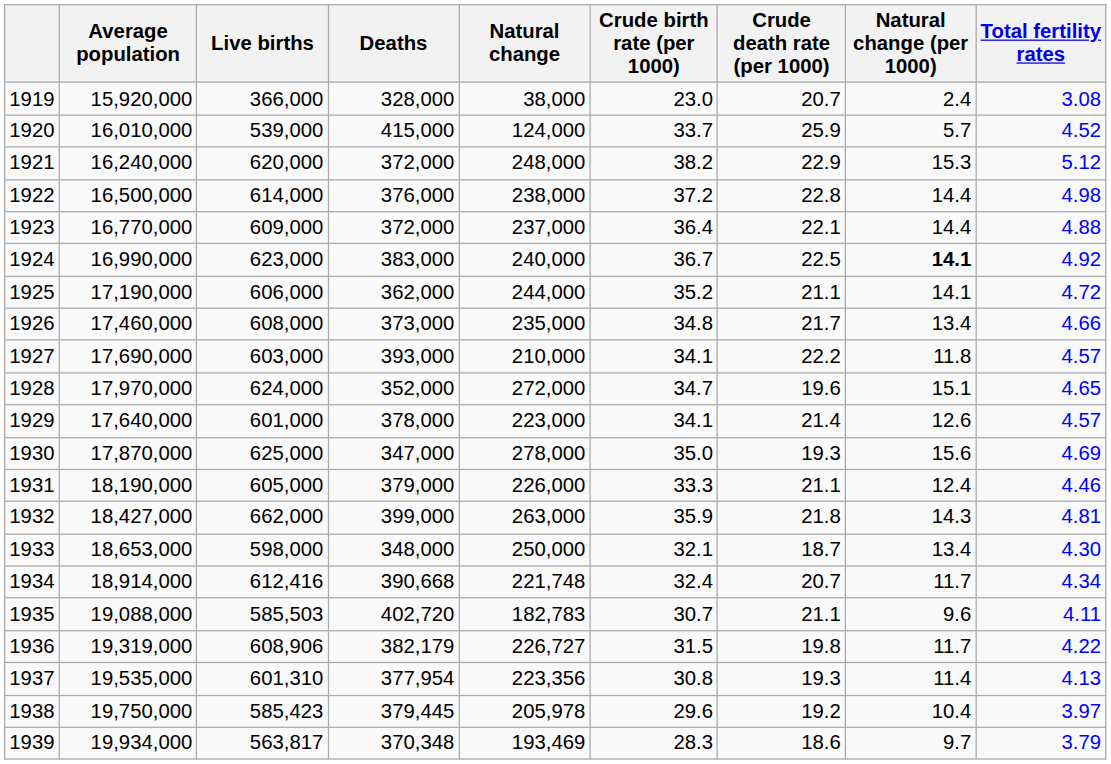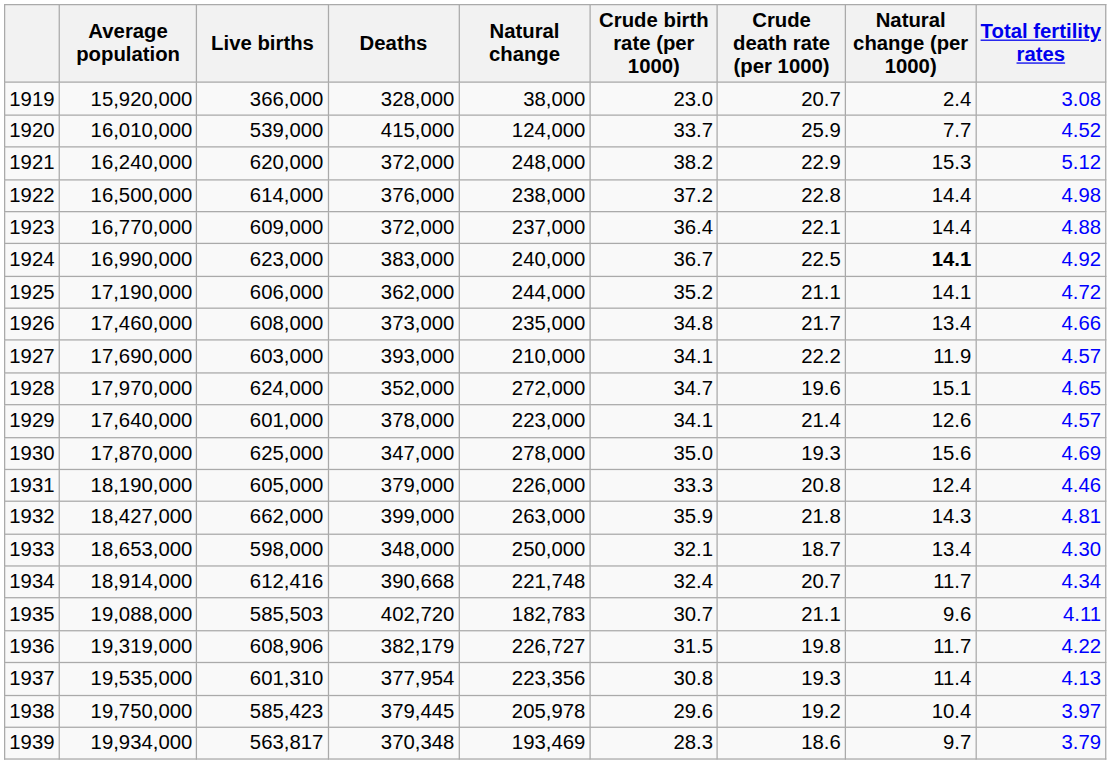 <table class="wikitable sortable" style="text-align: right;">
 <tr>
 <th></th>
 <th style="width:80pt;">Average population</th>
 <th style="width:80pt;">Live births</th>
 <th style="width:80pt;">Deaths</th>
 <th style="width:80pt;">Natural change</th>
 <th style="width:80pt;">Crude birth rate (per 1000)</th>
 <th style="width:80pt;">Crude death rate (per 1000)</th>
 <th style="width:80pt;">Natural change (per 1000)</th>
 <th style="width:80pt;"><a href='#'>Total fertility rates</a></th>
 </tr>
 <tr>
 <td>1919</td>
 <td style="text-align:right;">15,920,000</td>
 <td style="text-align:right;">366,000</td>
 <td style="text-align:right;">328,000</td>
 <td style="text-align:right;">38,000</td>
 <td style="text-align:right;">23.0</td>
 <td style="text-align:right;">20.7</td>
 <td style="text-align:right;">2.4</td>
 <td style="text-align:right; color:blue;">3.08</td>
 </tr>
 <tr>
 <td>1920</td>
 <td style="text-align:right;">16,010,000</td>
 <td style="text-align:right;">539,000</td>
 <td style="text-align:right;">415,000</td>
 <td style="text-align:right;">124,000</td>
 <td style="text-align:right;">33.7</td>
 <td style="text-align:right;">25.9</td>
-<td style="text-align:right;">5.7</td>
+<td style="text-align:right;">7.7</td>
 <td style="text-align:right; color:blue;">4.52</td>
 </tr>
 <tr>
 <td>1921</td>
 <td style="text-align:right;">16,240,000</td>
 <td style="text-align:right;">620,000</td>
 <td style="text-align:right;">372,000</td>
 <td style="text-align:right;">248,000</td>
 <td style="text-align:right;">38.2</td>
 <td style="text-align:right;">22.9</td>
 <td style="text-align:right;">15.3</td>
 <td style="text-align:right; color:blue;">5.12</td>
 </tr>
 <tr>
 <td>1922</td>
 <td style="text-align:right;">16,500,000</td>
 <td style="text-align:right;">614,000</td>
 <td style="text-align:right;">376,000</td>
 <td style="text-align:right;">238,000</td>
 <td style="text-align:right;">37.2</td>
 <td style="text-align:right;">22.8</td>
 <td style="text-align:right;">14.4</td>
 <td style="text-align:right; color:blue;">4.98</td>
 </tr>
 <tr>
 <td>1923</td>
 <td style="text-align:right;">16,770,000</td>
 <td style="text-align:right;">609,000</td>
 <td style="text-align:right;">372,000</td>
 <td style="text-align:right;">237,000</td>
 <td style="text-align:right;">36.4</td>
 <td style="text-align:right;">22.1</td>
 <td style="text-align:right;">14.4</td>
 <td style="text-align:right; color:blue;">4.88</td>
 </tr>
 <tr>
 <td>1924</td>
 <td style="text-align:right;">16,990,000</td>
 <td style="text-align:right;">623,000</td>
 <td style="text-align:right;">383,000</td>
 <td style="text-align:right;">240,000</td>
 <td style="text-align:right;">36.7</td>
 <td style="text-align:right;">22.5</td>
 <td style="text-align:right;"><strong>14.1</strong></td>
 <td style="text-align:right; color:blue;">4.92</td>
 </tr>
 <tr>
 <td>1925</td>
 <td style="text-align:right;">17,190,000</td>
 <td style="text-align:right;">606,000</td>
 <td style="text-align:right;">362,000</td>
 <td style="text-align:right;">244,000</td>
 <td style="text-align:right;">35.2</td>
 <td style="text-align:right;">21.1</td>
 <td style="text-align:right;">14.1</td>
 <td style="text-align:right; color:blue;">4.72</td>
 </tr>
 <tr>
 <td>1926</td>
 <td style="text-align:right;">17,460,000</td>
 <td style="text-align:right;">608,000</td>
 <td style="text-align:right;">373,000</td>
 <td style="text-align:right;">235,000</td>
 <td style="text-align:right;">34.8</td>
 <td style="text-align:right;">21.7</td>
 <td style="text-align:right;">13.4</td>
 <td style="text-align:right; color:blue;">4.66</td>
 </tr>
 <tr>
 <td>1927</td>
 <td style="text-align:right;">17,690,000</td>
 <td style="text-align:right;">603,000</td>
 <td style="text-align:right;">393,000</td>
 <td style="text-align:right;">210,000</td>
 <td style="text-align:right;">34.1</td>
 <td style="text-align:right;">22.2</td>
-<td style="text-align:right;">11.8</td>
+<td style="text-align:right;">11.9</td>
 <td style="text-align:right; color:blue;">4.57</td>
 </tr>
 <tr>
 <td>1928</td>
 <td style="text-align:right;">17,970,000</td>
 <td style="text-align:right;">624,000</td>
 <td style="text-align:right;">352,000</td>
 <td style="text-align:right;">272,000</td>
 <td style="text-align:right;">34.7</td>
 <td style="text-align:right;">19.6</td>
 <td style="text-align:right;">15.1</td>
 <td style="text-align:right; color:blue;">4.65</td>
 </tr>
 <tr>
 <td>1929</td>
 <td style="text-align:right;">17,640,000</td>
 <td style="text-align:right;">601,000</td>
 <td style="text-align:right;">378,000</td>
 <td style="text-align:right;">223,000</td>
 <td style="text-align:right;">34.1</td>
 <td style="text-align:right;">21.4</td>
 <td style="text-align:right;">12.6</td>
 <td style="text-align:right; color:blue;">4.57</td>
 </tr>
 <tr>
 <td>1930</td>
 <td style="text-align:right;">17,870,000</td>
 <td style="text-align:right;">625,000</td>
 <td style="text-align:right;">347,000</td>
 <td style="text-align:right;">278,000</td>
 <td style="text-align:right;">35.0</td>
 <td style="text-align:right;">19.3</td>
 <td style="text-align:right;">15.6</td>
 <td style="text-align:right; color:blue;">4.69</td>
 </tr>
 <tr>
 <td>1931</td>
 <td style="text-align:right;">18,190,000</td>
 <td style="text-align:right;">605,000</td>
 <td style="text-align:right;">379,000</td>
 <td style="text-align:right;">226,000</td>
 <td style="text-align:right;">33.3</td>
-<td style="text-align:right;">21.1</td>
+<td style="text-align:right;">20.8</td>
 <td style="text-align:right;">12.4</td>
 <td style="text-align:right; color:blue;">4.46</td>
 </tr>
 <tr>
 <td>1932</td>
 <td style="text-align:right;">18,427,000</td>
 <td style="text-align:right;">662,000</td>
 <td style="text-align:right;">399,000</td>
 <td style="text-align:right;">263,000</td>
 <td style="text-align:right;">35.9</td>
 <td style="text-align:right;">21.8</td>
 <td style="text-align:right;">14.3</td>
 <td style="text-align:right; color:blue;">4.81</td>
 </tr>
 <tr>
 <td>1933</td>
 <td style="text-align:right;">18,653,000</td>
 <td style="text-align:right;">598,000</td>
 <td style="text-align:right;">348,000</td>
 <td style="text-align:right;">250,000</td>
 <td style="text-align:right;">32.1</td>
 <td style="text-align:right;">18.7</td>
 <td style="text-align:right;">13.4</td>
 <td style="text-align:right; color:blue;">4.30</td>
 </tr>
 <tr>
 <td>1934</td>
 <td style="text-align:right;">18,914,000</td>
 <td style="text-align:right;">612,416</td>
 <td style="text-align:right;">390,668</td>
 <td style="text-align:right;">221,748</td>
 <td style="text-align:right;">32.4</td>
 <td style="text-align:right;">20.7</td>
 <td style="text-align:right;">11.7</td>
 <td style="text-align:right; color:blue;">4.34</td>
 </tr>
 <tr>
 <td>1935</td>
 <td style="text-align:right;">19,088,000</td>
 <td style="text-align:right;">585,503</td>
 <td style="text-align:right;">402,720</td>
 <td style="text-align:right;">182,783</td>
 <td style="text-align:right;">30.7</td>
 <td style="text-align:right;">21.1</td>
 <td style="text-align:right;">9.6</td>
 <td style="text-align:right; color:blue;">4.11</td>
 </tr>
 <tr>
 <td>1936</td>
 <td style="text-align:right;">19,319,000</td>
 <td style="text-align:right;">608,906</td>
 <td style="text-align:right;">382,179</td>
 <td style="text-align:right;">226,727</td>
 <td style="text-align:right;">31.5</td>
 <td style="text-align:right;">19.8</td>
 <td style="text-align:right;">11.7</td>
 <td style="text-align:right; color:blue;">4.22</td>
 </tr>
 <tr>
 <td>1937</td>
 <td style="text-align:right;">19,535,000</td>
 <td style="text-align:right;">601,310</td>
 <td style="text-align:right;">377,954</td>
 <td style="text-align:right;">223,356</td>
 <td style="text-align:right;">30.8</td>
 <td style="text-align:right;">19.3</td>
 <td style="text-align:right;">11.4</td>
 <td style="text-align:right; color:blue;">4.13</td>
 </tr>
 <tr>
 <td>1938</td>
 <td style="text-align:right;">19,750,000</td>
 <td style="text-align:right;">585,423</td>
 <td style="text-align:right;">379,445</td>
 <td style="text-align:right;">205,978</td>
 <td style="text-align:right;">29.6</td>
 <td style="text-align:right;">19.2</td>
 <td style="text-align:right;">10.4</td>
 <td style="text-align:right; color:blue;">3.97</td>
 </tr>
 <tr>
 <td>1939</td>
 <td style="text-align:right;">19,934,000</td>
 <td style="text-align:right;">563,817</td>
 <td style="text-align:right;">370,348</td>
 <td style="text-align:right;">193,469</td>
 <td style="text-align:right;">28.3</td>
 <td style="text-align:right;">18.6</td>
 <td style="text-align:right;">9.7</td>
 <td style="text-align:right; color:blue;">3.79</td>
 </tr>
 </table>
